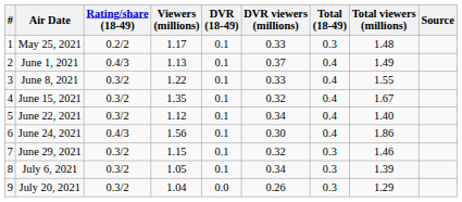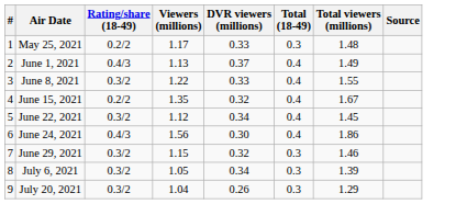 <table class="wikitable">
 <tr>
 <th>#</th>
 <th>Air Date</th>
 <th><a href='#'>Rating/share</a><br>(18-49)</th>
 <th>Viewers<br>(millions)</th>
-<th>DVR<br>(18-49)</th>
 <th>DVR viewers<br>(millions)</th>
 <th>Total<br>(18-49)</th>
 <th>Total viewers<br>(millions)</th>
 <th>Source</th>
 </tr>
 <tr>
 <td style="text-align:center">1</td>
 <td style="text-align:center">May 25, 2021</td>
 <td style="text-align:center">0.2/2</td>
 <td style="text-align:center">1.17</td>
-<td style="text-align:center">0.1</td>
 <td style="text-align:center">0.33</td>
 <td style="text-align:center">0.3</td>
 <td style="text-align:center">1.48</td>
 <td style="text-align:center"></td>
 </tr>
 <tr>
 <td style="text-align:center">2</td>
 <td style="text-align:center">June 1, 2021</td>
 <td style="text-align:center">0.4/3</td>
 <td style="text-align:center">1.13</td>
-<td style="text-align:center">0.1</td>
 <td style="text-align:center">0.37</td>
 <td style="text-align:center">0.4</td>
 <td style="text-align:center">1.49</td>
 <td style="text-align:center"></td>
 </tr>
 <tr>
 <td style="text-align:center">3</td>
 <td style="text-align:center">June 8, 2021</td>
 <td style="text-align:center">0.3/2</td>
 <td style="text-align:center">1.22</td>
-<td style="text-align:center">0.1</td>
 <td style="text-align:center">0.33</td>
 <td style="text-align:center">0.4</td>
 <td style="text-align:center">1.55</td>
 <td style="text-align:center"></td>
 </tr>
 <tr>
 <td style="text-align:center">4</td>
 <td style="text-align:center">June 15, 2021</td>
-<td style="text-align:center">0.3/2</td>
+<td style="text-align:center">0.2/2</td>
 <td style="text-align:center">1.35</td>
-<td style="text-align:center">0.1</td>
 <td style="text-align:center">0.32</td>
 <td style="text-align:center">0.4</td>
 <td style="text-align:center">1.67</td>
 <td style="text-align:center"></td>
 </tr>
 <tr>
 <td style="text-align:center">5</td>
 <td style="text-align:center">June 22, 2021</td>
 <td style="text-align:center">0.3/2</td>
 <td style="text-align:center">1.12</td>
-<td style="text-align:center">0.1</td>
 <td style="text-align:center">0.34</td>
 <td style="text-align:center">0.4</td>
-<td style="text-align:center">1.40</td>
+<td style="text-align:center">1.45</td>
 <td style="text-align:center"></td>
 </tr>
 <tr>
 <td style="text-align:center">6</td>
 <td style="text-align:center">June 24, 2021</td>
 <td style="text-align:center">0.4/3</td>
 <td style="text-align:center">1.56</td>
-<td style="text-align:center">0.1</td>
 <td style="text-align:center">0.30</td>
 <td style="text-align:center">0.4</td>
 <td style="text-align:center">1.86</td>
 <td style="text-align:center"></td>
 </tr>
 <tr>
 <td style="text-align:center">7</td>
 <td style="text-align:center">June 29, 2021</td>
 <td style="text-align:center">0.3/2</td>
 <td style="text-align:center">1.15</td>
-<td style="text-align:center">0.1</td>
 <td style="text-align:center">0.32</td>
 <td style="text-align:center">0.3</td>
 <td style="text-align:center">1.46</td>
 <td style="text-align:center"></td>
 </tr>
 <tr>
 <td style="text-align:center">8</td>
 <td style="text-align:center">July 6, 2021</td>
 <td style="text-align:center">0.3/2</td>
 <td style="text-align:center">1.05</td>
-<td style="text-align:center">0.1</td>
 <td style="text-align:center">0.34</td>
 <td style="text-align:center">0.3</td>
 <td style="text-align:center">1.39</td>
 <td style="text-align:center"></td>
 </tr>
 <tr>
 <td style="text-align:center">9</td>
 <td style="text-align:center">July 20, 2021</td>
 <td style="text-align:center">0.3/2</td>
 <td style="text-align:center">1.04</td>
-<td style="text-align:center">0.0</td>
 <td style="text-align:center">0.26</td>
 <td style="text-align:center">0.3</td>
 <td style="text-align:center">1.29</td>
 <td style="text-align:center"></td>
 </tr>
 </table>
